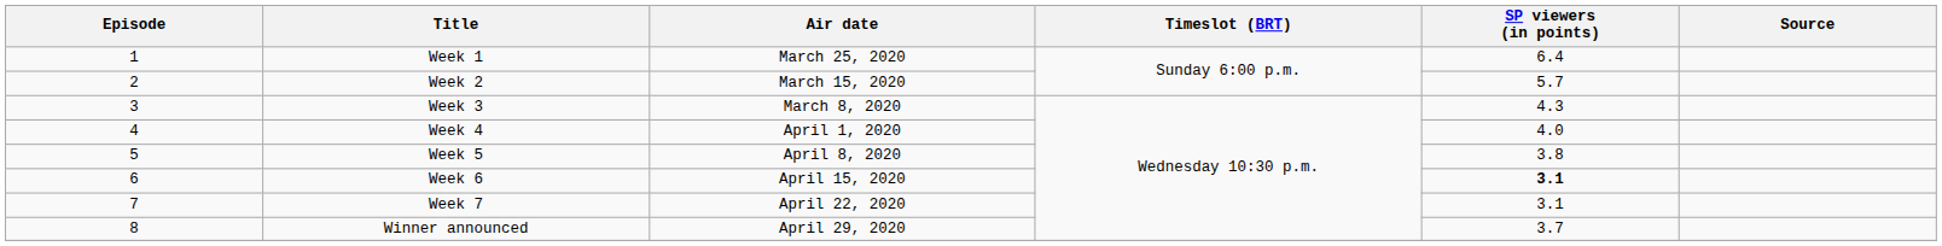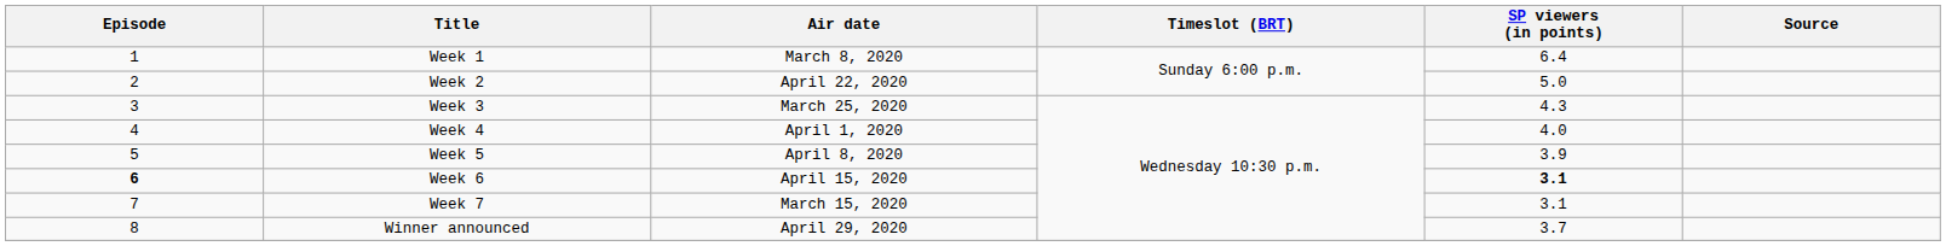 <table class="wikitable sortable" style="text-align:center; font-size:95%; width: 100%">
 <tr>
 <th width="05.0%">Episode</th>
 <th width="07.5%">Title</th>
 <th width="07.5%">Air date</th>
 <th width="07.5%">Timeslot (<a href='#'>BRT</a>)</th>
 <th width="05.0%"><a href='#'>SP</a> viewers<br>(in points)</th>
 <th width="05.0%">Source</th>
 </tr>
 <tr>
 <td>1</td>
 <td>Week 1</td>
-<td>March 25, 2020</td>
+<td>March 8, 2020</td>
 <td rowspan=2>Sunday 6:00 p.m.</td>
 <td>6.4</td>
 <td></td>
 </tr>
 <tr>
 <td>2</td>
 <td>Week 2</td>
-<td>March 15, 2020</td>
-<td>5.7</td>
+<td>April 22, 2020</td>
+<td>5.0</td>
 <td></td>
 </tr>
 <tr>
 <td>3</td>
 <td>Week 3</td>
-<td>March 8, 2020</td>
+<td>March 25, 2020</td>
 <td rowspan=6>Wednesday 10:30 p.m.</td>
 <td>4.3</td>
 <td></td>
 </tr>
 <tr>
 <td>4</td>
 <td>Week 4</td>
 <td>April 1, 2020</td>
 <td>4.0</td>
 <td></td>
 </tr>
 <tr>
 <td>5</td>
 <td>Week 5</td>
 <td>April 8, 2020</td>
-<td>3.8</td>
+<td>3.9</td>
 <td></td>
 </tr>
 <tr>
-<td>6</td>
+<td><strong>6</strong></td>
 <td>Week 6</td>
 <td>April 15, 2020</td>
 <td><strong>3.1</strong></td>
 <td></td>
 </tr>
 <tr>
 <td>7</td>
 <td>Week 7</td>
-<td>April 22, 2020</td>
+<td>March 15, 2020</td>
 <td>3.1</td>
 <td></td>
 </tr>
 <tr>
 <td>8</td>
 <td>Winner announced</td>
 <td>April 29, 2020</td>
 <td>3.7</td>
 <td></td>
 </tr>
 <tr>
 </tr>
 </table>
